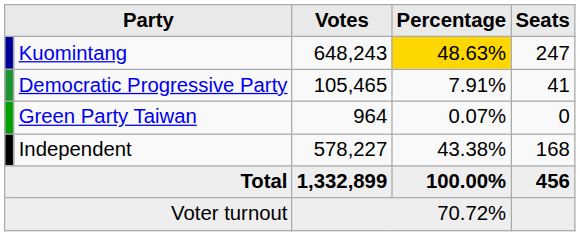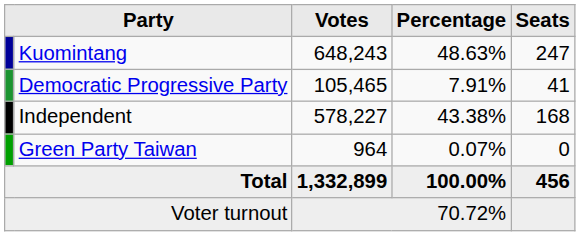 <table class="wikitable">
 <tr>
 <th style="background-color:#E9E9E9" colspan=2 style="width: 20em">Party</th>
 <th style="background-color:#E9E9E9" style="width: 7em">Votes</th>
 <th style="background-color:#E9E9E9" style="width: 7em">Percentage</th>
 <th style="background-color:#E9E9E9" style="width: 7em">Seats</th>
 </tr>
 <tr>
 <td bgcolor="#000099"></td>
 <td align=left><a href='#'>Kuomintang</a></td>
 <td align=right>648,243</td>
-<td align=right style="background: gold;">48.63%</td>
+<td align=right>48.63%</td>
 <td align=right>247</td>
 </tr>
 <tr>
 <td bgcolor="#1B9431"></td>
 <td align=left><a href='#'>Democratic Progressive Party</a></td>
 <td align=right>105,465</td>
 <td align=right>7.91%</td>
 <td align=right>41</td>
 </tr>
 <tr>
+<td bgcolor="#000000"></td>
+<td align=left>Independent</td>
+<td align=right>578,227</td>
+<td align=right>43.38%</td>
+<td align=right>168</td>
+</tr>
+<tr>
 <td bgcolor="#00a000"></td>
 <td align=left><a href='#'>Green Party Taiwan</a></td>
 <td align=right>964</td>
 <td align=right>0.07%</td>
 <td align=right>0</td>
-</tr>
-<tr>
-<td bgcolor="#000000"></td>
-<td align=left>Independent</td>
-<td align=right>578,227</td>
-<td align=right>43.38%</td>
-<td align=right>168</td>
 </tr>
 <tr bgcolor="#EEEEEE">
 <td colspan="2" align="right"><strong>Total</strong></td>
 <td align=right><strong>1,332,899</strong></td>
 <td align=right><strong>100.00%</strong></td>
 <td align=right><strong>456</strong></td>
 </tr>
 <tr bgcolor="#EEEEEE">
 <td colspan="2" align="right">Voter turnout</td>
 <td colspan="2" align="right">70.72%</td>
 <td></td>
 </tr>
 </table>
